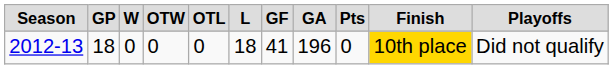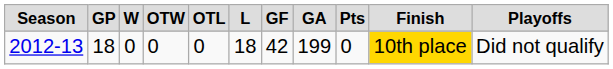 <table class="wikitable">
 <tr align="center" style="font-size: small; font-weight:bold; background-color:#dddddd; padding:5px;" |>
 <td>Season</td>
 <td>GP</td>
 <td>W</td>
 <td>OTW</td>
 <td>OTL</td>
 <td>L</td>
 <td>GF</td>
 <td>GA</td>
 <td>Pts</td>
 <td>Finish</td>
 <td>Playoffs</td>
 </tr>
 <tr>
 <td><a href='#'>2012-13</a></td>
 <td>18</td>
 <td>0</td>
 <td>0</td>
 <td>0</td>
 <td>18</td>
-<td>41</td>
-<td>196</td>
+<td>42</td>
+<td>199</td>
 <td>0</td>
 <td style="background: gold;">10th place</td>
 <td>Did not qualify</td>
 </tr>
 </table>
